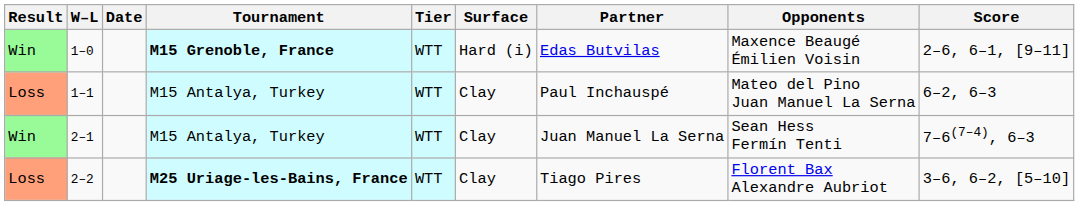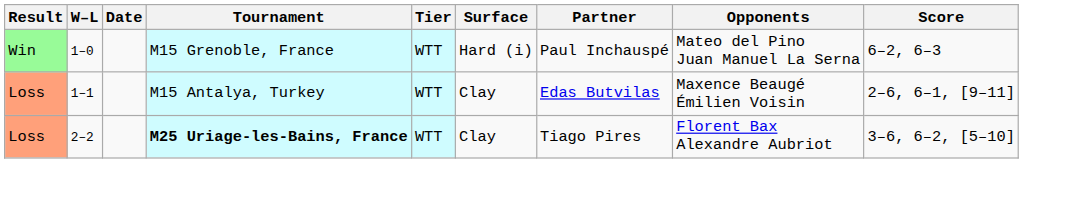 <table class="sortable wikitable">
 <tr>
 <th>Result</th>
 <th class="unsortable">W–L</th>
 <th>Date</th>
 <th>Tournament</th>
 <th>Tier</th>
 <th>Surface</th>
 <th>Partner</th>
 <th>Opponents</th>
 <th class="unsortable">Score</th>
 </tr>
 <tr>
 <td bgcolor=98fb98>Win</td>
 <td><small>1–0</small></td>
 <td></td>
-<td style="background:#cffcff;"><strong>M15 Grenoble, France</strong></td>
+<td style="background:#cffcff;">M15 Grenoble, France</td>
 <td style="background:#cffcff;">WTT</td>
 <td>Hard (i)</td>
-<td> <a href='#'>Edas Butvilas</a></td>
-<td> Maxence Beaugé<br> Émilien Voisin</td>
-<td>2–6, 6–1, [9–11]</td>
+<td> Paul Inchauspé</td>
+<td> Mateo del Pino<br> Juan Manuel La Serna</td>
+<td>6–2, 6–3</td>
 </tr>
 <tr>
 <td bgcolor=ffa07a>Loss</td>
 <td><small>1–1</small></td>
 <td></td>
 <td style="background:#cffcff;">M15 Antalya, Turkey</td>
 <td style="background:#cffcff;">WTT</td>
 <td>Clay</td>
-<td> Paul Inchauspé</td>
-<td> Mateo del Pino<br> Juan Manuel La Serna</td>
-<td>6–2, 6–3</td>
-</tr>
-<tr>
-<td bgcolor=98fb98>Win</td>
-<td><small>2–1</small></td>
-<td></td>
-<td style="background:#cffcff;">M15 Antalya, Turkey</td>
-<td style="background:#cffcff;">WTT</td>
-<td>Clay</td>
-<td> Juan Manuel La Serna</td>
-<td> Sean Hess<br> Fermín Tenti</td>
-<td>7–6<sup>(7–4)</sup>, 6–3</td>
+<td> <a href='#'>Edas Butvilas</a></td>
+<td> Maxence Beaugé<br> Émilien Voisin</td>
+<td>2–6, 6–1, [9–11]</td>
 </tr>
 <tr>
 <td bgcolor=ffa07a>Loss</td>
 <td><small>2–2</small></td>
 <td></td>
 <td style="background:#cffcff;"><strong>M25 Uriage-les-Bains, France</strong></td>
 <td style="background:#cffcff;">WTT</td>
 <td>Clay</td>
 <td> Tiago Pires</td>
 <td> <a href='#'>Florent Bax</a><br> Alexandre Aubriot</td>
 <td>3–6, 6–2, [5–10]</td>
 </tr>
 </table>
